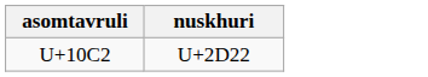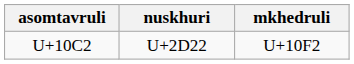 <table class="wikitable" style="width:100">
 <tr>
 <th width="100">asomtavruli</th>
 <th width="100">nuskhuri</th>
+<th width="100">mkhedruli</th>
 </tr>
 <tr>
 <td align="center">U+10C2</td>
 <td align="center">U+2D22</td>
+<td align="center">U+10F2</td>
 </tr>
 </table>
